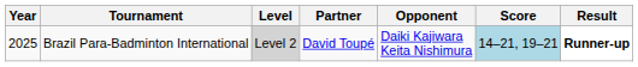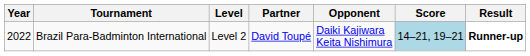 <table class="sortable wikitable" style="font-size: 90%;">
 <tr>
 <th>Year</th>
 <th>Tournament</th>
 <th>Level</th>
 <th>Partner</th>
 <th>Opponent</th>
 <th>Score</th>
 <th>Result</th>
 </tr>
 <tr>
-<td align="center">2025</td>
+<td align="center">2022</td>
 <td align="left">Brazil Para-Badminton International</td>
-<td align="left" style="background: lightgrey;">Level 2</td>
+<td align="left">Level 2</td>
 <td> <a href='#'>David Toupé</a></td>
 <td align="left"> <a href='#'>Daiki Kajiwara</a><br> <a href='#'>Keita Nishimura</a></td>
 <td align="left" style="background: lightblue;">14–21, 19–21</td>
 <td style="text-align:left; background:white"> <strong>Runner-up</strong></td>
 </tr>
 </table>
